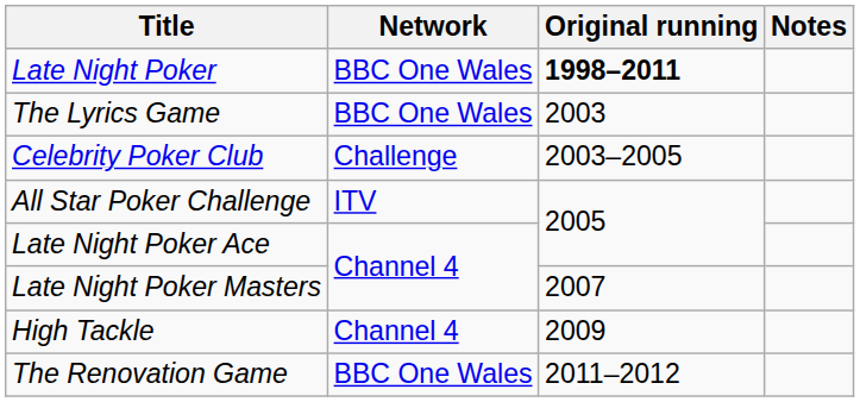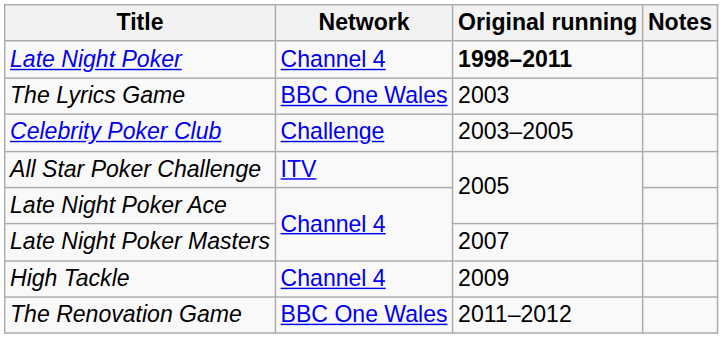 <table class="wikitable sortable">
 <tr>
 <th>Title</th>
 <th>Network</th>
 <th>Original running</th>
 <th>Notes</th>
 </tr>
 <tr>
 <td><em><a href='#'>Late Night Poker</a></em></td>
-<td><a href='#'>BBC One Wales</a></td>
+<td><a href='#'>Channel 4</a></td>
 <td><strong>1998–2011</strong></td>
 <td></td>
 </tr>
 <tr>
 <td><em>The Lyrics Game</em></td>
 <td><a href='#'>BBC One Wales</a></td>
 <td>2003</td>
 <td></td>
 </tr>
 <tr>
 <td><em><a href='#'>Celebrity Poker Club</a></em></td>
 <td><a href='#'>Challenge</a></td>
 <td>2003–2005</td>
 <td></td>
 </tr>
 <tr>
 <td><em>All Star Poker Challenge</em></td>
 <td><a href='#'>ITV</a></td>
 <td rowspan="2">2005</td>
 <td></td>
 </tr>
 <tr>
 <td><em>Late Night Poker Ace</em></td>
 <td rowspan="2"><a href='#'>Channel 4</a></td>
 <td></td>
 </tr>
 <tr>
 <td><em>Late Night Poker Masters</em></td>
 <td>2007</td>
 <td></td>
 </tr>
 <tr>
 <td><em>High Tackle</em></td>
 <td><a href='#'>Channel 4</a></td>
 <td>2009</td>
 <td></td>
 </tr>
 <tr>
 <td><em>The Renovation Game</em></td>
 <td><a href='#'>BBC One Wales</a></td>
 <td>2011–2012</td>
 <td></td>
 </tr>
 </table>
